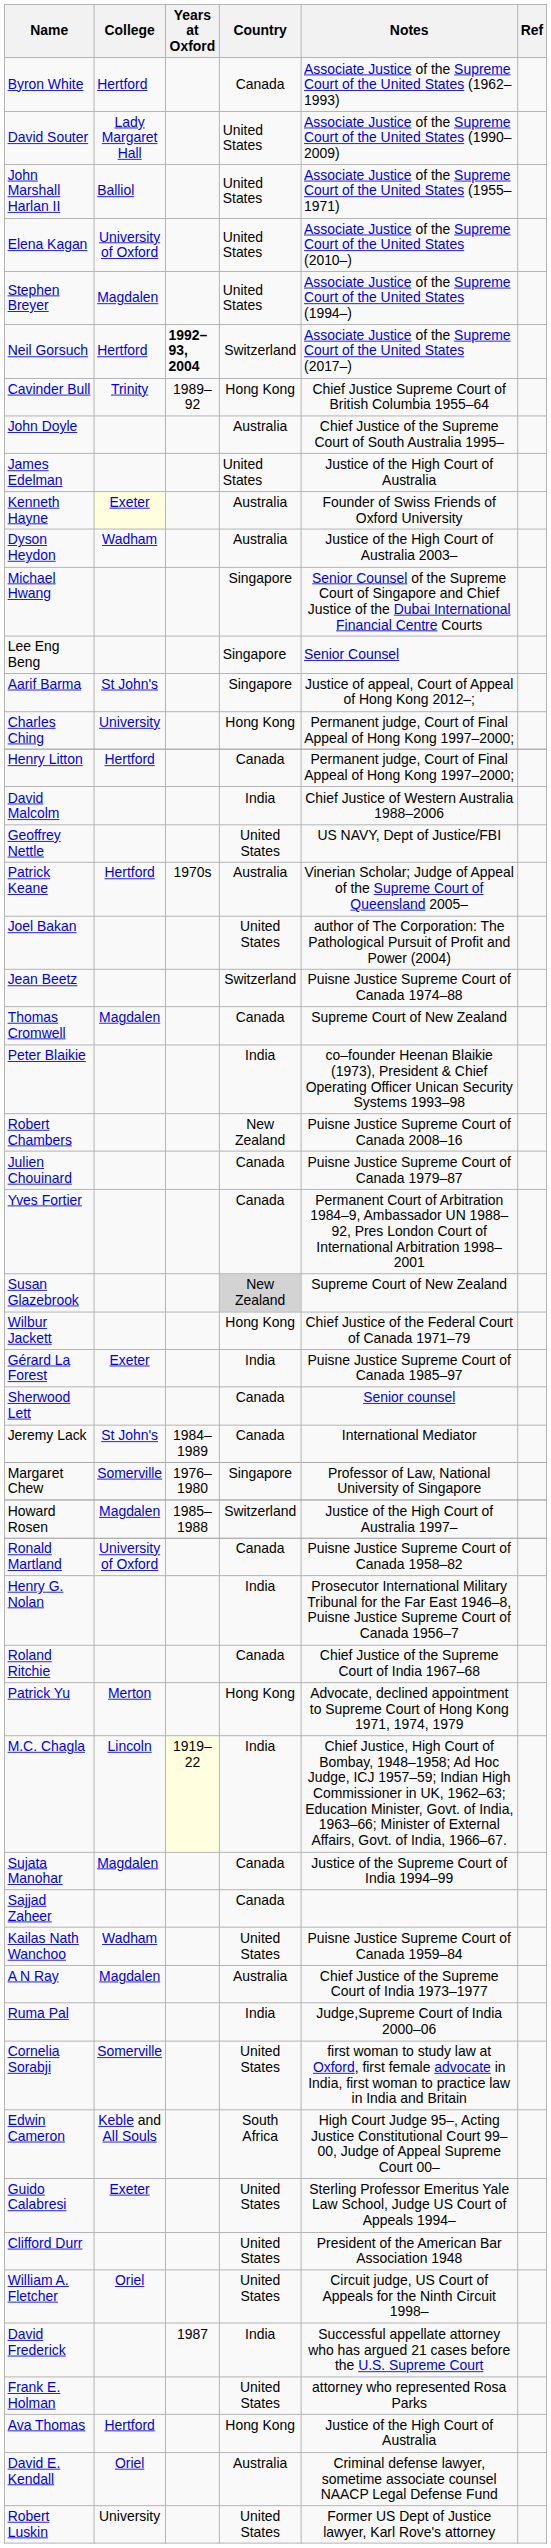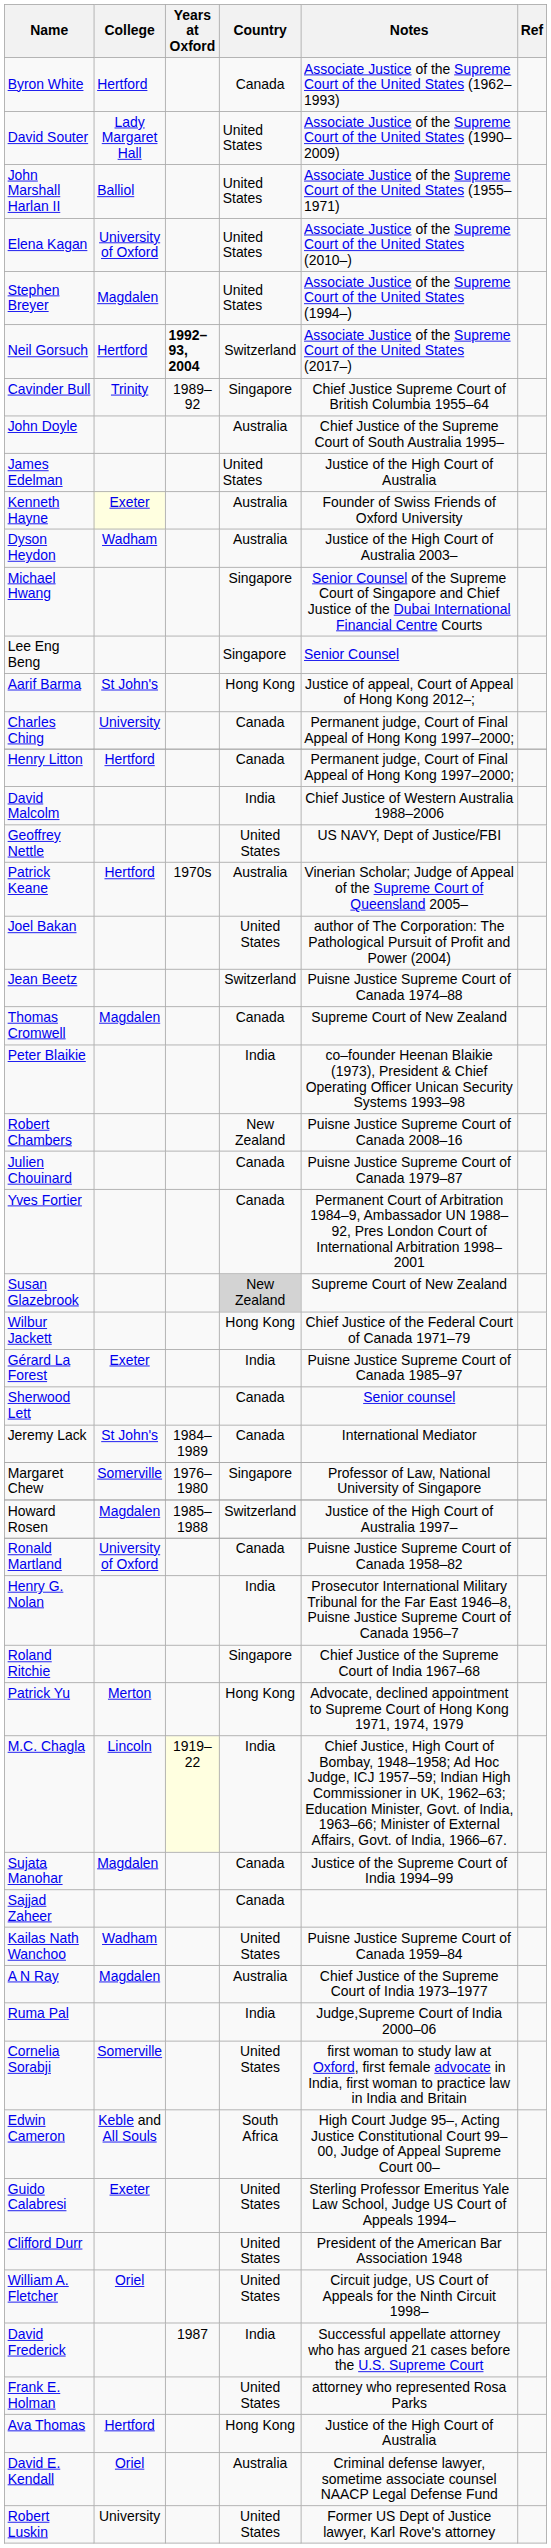 <table class="wikitable sortable" style="width:100%">
 <tr>
 <th width="*">Name</th>
 <th width="10%">College</th>
 <th width="10%">Years at Oxford</th>
 <th width="15%">Country</th>
 <th width="40%">Notes</th>
 <th width="*">Ref</th>
 </tr>
 <tr>
 <td><a href='#'>Byron White</a></td>
 <td><a href='#'>Hertford</a></td>
 <td></td>
 <td align="center">Canada</td>
 <td><a href='#'>Associate Justice</a> of the <a href='#'>Supreme Court of the United States</a> (1962–1993)</td>
 <td></td>
 </tr>
 <tr>
 <td><a href='#'>David Souter</a></td>
 <td align="center"><a href='#'>Lady Margaret Hall</a></td>
 <td></td>
 <td>United States</td>
 <td><a href='#'>Associate Justice</a> of the <a href='#'>Supreme Court of the United States</a> (1990–2009)</td>
 <td></td>
 </tr>
 <tr>
 <td><a href='#'>John Marshall Harlan II</a></td>
 <td><a href='#'>Balliol</a></td>
 <td></td>
 <td>United States</td>
 <td><a href='#'>Associate Justice</a> of the <a href='#'>Supreme Court of the United States</a> (1955–1971)</td>
 <td></td>
 </tr>
 <tr>
 <td><a href='#'>Elena Kagan</a></td>
 <td align="center"><a href='#'>University of Oxford</a></td>
 <td></td>
 <td>United States</td>
 <td><a href='#'>Associate Justice</a> of the <a href='#'>Supreme Court of the United States</a> (2010–)</td>
 <td></td>
 </tr>
 <tr>
 <td><a href='#'>Stephen Breyer</a></td>
 <td><a href='#'>Magdalen</a></td>
 <td></td>
 <td>United States</td>
 <td><a href='#'>Associate Justice</a> of the <a href='#'>Supreme Court of the United States</a> (1994–)</td>
 <td></td>
 </tr>
 <tr>
 <td><a href='#'>Neil Gorsuch</a></td>
 <td><a href='#'>Hertford</a></td>
 <td><strong>1992–93, 2004</strong></td>
 <td align="center">Switzerland</td>
 <td><a href='#'>Associate Justice</a> of the <a href='#'>Supreme Court of the United States</a> (2017–)</td>
 <td></td>
 </tr>
 <tr valign="top">
 <td><a href='#'>Cavinder Bull</a></td>
 <td align="center"><a href='#'>Trinity</a></td>
 <td align="center">1989–92</td>
-<td align="center">Hong Kong</td>
+<td align="center">Singapore</td>
 <td align="center">Chief Justice Supreme Court of British Columbia 1955–64</td>
 <td align="center"></td>
 </tr>
 <tr valign="top">
 <td><a href='#'>John Doyle</a></td>
 <td align="center"></td>
 <td align="center"></td>
 <td align="center">Australia</td>
 <td align="center">Chief Justice of the Supreme Court of South Australia 1995–</td>
 <td align="center"></td>
 </tr>
 <tr valign="top">
 <td><a href='#'>James Edelman</a></td>
 <td align="center"></td>
 <td align="center"></td>
 <td>United States</td>
 <td align="center">Justice of the High Court of Australia</td>
 <td align="center"></td>
 </tr>
 <tr valign="top">
 <td><a href='#'>Kenneth Hayne</a></td>
 <td align="center" style="background: lightyellow;"><a href='#'>Exeter</a></td>
 <td align="center"></td>
 <td align="center">Australia</td>
 <td align="center">Founder of Swiss Friends of Oxford University</td>
 <td align="center"></td>
 </tr>
 <tr valign="top">
 <td><a href='#'>Dyson Heydon</a></td>
 <td align="center"><a href='#'>Wadham</a></td>
 <td align="center"></td>
 <td align="center">Australia</td>
 <td align="center">Justice of the High Court of Australia 2003–</td>
 <td align="center"></td>
 </tr>
 <tr valign="top">
 <td><a href='#'>Michael Hwang</a></td>
 <td align="center"></td>
 <td align="center"></td>
 <td align="center">Singapore</td>
 <td align="center"><a href='#'>Senior Counsel</a> of the Supreme Court of Singapore and Chief Justice of the <a href='#'>Dubai International Financial Centre</a> Courts</td>
 <td align="center"></td>
 </tr>
 <tr>
 <td>Lee Eng Beng</td>
 <td></td>
 <td></td>
 <td>Singapore</td>
 <td><a href='#'>Senior Counsel</a></td>
 <td></td>
 </tr>
 <tr valign="top">
 <td><a href='#'>Aarif Barma</a></td>
 <td align="center"><a href='#'>St John's</a></td>
 <td align="center"></td>
-<td align="center">Singapore</td>
+<td align="center">Hong Kong</td>
 <td align="center">Justice of appeal, Court of Appeal of Hong Kong 2012–;</td>
 <td align="center"></td>
 </tr>
 <tr valign="top"|- valign="top">
 <td><a href='#'>Charles Ching</a></td>
 <td align="center"><a href='#'>University</a></td>
 <td align="center"></td>
-<td align="center">Hong Kong</td>
+<td align="center">Canada</td>
 <td align="center">Permanent judge, Court of Final Appeal of Hong Kong 1997–2000;</td>
 <td align="center"></td>
 </tr>
 <tr valign="top"|- valign="top">
 </tr>
 <tr valign="top"|- valign="top">
 <td><a href='#'>Henry Litton</a></td>
 <td align="center"><a href='#'>Hertford</a></td>
 <td align="center"></td>
 <td align="center">Canada</td>
 <td align="center">Permanent judge, Court of Final Appeal of Hong Kong 1997–2000;</td>
 <td align="center"></td>
 </tr>
 <tr valign="top"|- valign="top">
 <td><a href='#'>David Malcolm</a></td>
 <td align="center"></td>
 <td align="center"></td>
 <td align="center">India</td>
 <td align="center">Chief Justice of Western Australia 1988–2006</td>
 <td align="center"></td>
 </tr>
 <tr valign="top">
 <td><a href='#'>Geoffrey Nettle</a></td>
 <td align="center"></td>
 <td align="center"></td>
 <td align="center">United States</td>
 <td align="center">US NAVY, Dept of Justice/FBI</td>
 <td align="center"></td>
 </tr>
 <tr valign="top">
 <td><a href='#'>Patrick Keane</a></td>
 <td align="center"><a href='#'>Hertford</a></td>
 <td align="center">1970s</td>
 <td align="center">Australia</td>
 <td align="center">Vinerian Scholar; Judge of Appeal of the <a href='#'>Supreme Court of Queensland</a> 2005–</td>
 <td align="center"><br></td>
 </tr>
 <tr valign="top">
 <td><a href='#'>Joel Bakan</a></td>
 <td align="center"></td>
 <td align="center"></td>
 <td align="center">United States</td>
 <td align="center">author of The Corporation: The Pathological Pursuit of Profit and Power (2004)</td>
 <td align="center"></td>
 </tr>
 <tr valign="top">
 <td><a href='#'>Jean Beetz</a></td>
 <td align="center"></td>
 <td align="center"></td>
 <td align="center">Switzerland</td>
 <td align="center">Puisne Justice Supreme Court of Canada 1974–88</td>
 <td align="center"></td>
 </tr>
 <tr valign="top">
 <td><a href='#'>Thomas Cromwell</a></td>
 <td align="center"><a href='#'>Magdalen</a></td>
 <td align="center"></td>
 <td align="center">Canada</td>
 <td align="center">Supreme Court of New Zealand</td>
 <td align="center"></td>
 </tr>
 <tr valign="top">
 <td><a href='#'>Peter Blaikie</a></td>
 <td align="center"></td>
 <td align="center"></td>
 <td align="center">India</td>
 <td align="center">co–founder Heenan Blaikie (1973), President & Chief Operating Officer Unican Security Systems 1993–98</td>
 <td align="center"></td>
 </tr>
 <tr valign="top">
 <td><a href='#'>Robert Chambers</a></td>
 <td align="center"></td>
 <td align="center"></td>
 <td align="center">New Zealand</td>
 <td align="center">Puisne Justice Supreme Court of Canada 2008–16</td>
 <td align="center"></td>
 </tr>
 <tr valign="top">
 <td><a href='#'>Julien Chouinard</a></td>
 <td align="center"></td>
 <td align="center"></td>
 <td align="center">Canada</td>
 <td align="center">Puisne Justice Supreme Court of Canada 1979–87</td>
 <td align="center"></td>
 </tr>
 <tr valign="top">
 <td><a href='#'>Yves Fortier</a></td>
 <td align="center"></td>
 <td align="center"></td>
 <td align="center">Canada</td>
 <td align="center">Permanent Court of Arbitration 1984–9, Ambassador UN 1988–92, Pres London Court of International Arbitration 1998–2001</td>
 <td align="center"></td>
 </tr>
 <tr valign="top">
 <td><a href='#'>Susan Glazebrook</a></td>
 <td align="center"></td>
 <td align="center"></td>
 <td align="center" style="background: lightgrey;">New Zealand</td>
 <td align="center">Supreme Court of New Zealand</td>
 <td align="center"></td>
 </tr>
 <tr valign="top">
 <td><a href='#'>Wilbur Jackett</a></td>
 <td align="center"></td>
 <td align="center"></td>
 <td align="center">Hong Kong</td>
 <td align="center">Chief Justice of the Federal Court of Canada 1971–79</td>
 <td align="center"></td>
 </tr>
 <tr valign="top">
 <td><a href='#'>Gérard La Forest</a></td>
 <td align="center"><a href='#'>Exeter</a></td>
 <td align="center"></td>
 <td align="center">India</td>
 <td align="center">Puisne Justice Supreme Court of Canada 1985–97</td>
 <td align="center"></td>
 </tr>
 <tr valign="top">
 <td><a href='#'>Sherwood Lett</a></td>
 <td align="center"></td>
 <td align="center"></td>
 <td align="center">Canada</td>
 <td align="center"><a href='#'>Senior counsel</a></td>
 <td align="center"></td>
 </tr>
 <tr valign="top">
 <td>Jeremy Lack</td>
 <td align="center"><a href='#'>St John's</a></td>
 <td align="center">1984–1989</td>
 <td align="center">Canada</td>
 <td align="center">International Mediator</td>
 <td align="center"></td>
 </tr>
 <tr valign="top">
 </tr>
 <tr valign="top">
 <td>Margaret Chew</td>
 <td align="center"><a href='#'>Somerville</a></td>
 <td align="center">1976–1980</td>
 <td align="center">Singapore</td>
 <td align="center">Professor of Law, National University of Singapore</td>
 <td align="center"></td>
 </tr>
 <tr valign="top">
 </tr>
 <tr valign="top">
 <td>Howard Rosen</td>
 <td align="center"><a href='#'>Magdalen</a></td>
 <td align="center">1985–1988</td>
 <td align="center">Switzerland</td>
 <td align="center">Justice of the High Court of Australia 1997–</td>
 <td align="center"></td>
 </tr>
 <tr valign="top">
 </tr>
 <tr valign="top">
 <td><a href='#'>Ronald Martland</a></td>
 <td align="center"><a href='#'>University of Oxford</a></td>
 <td align="center"></td>
 <td align="center">Canada</td>
 <td align="center">Puisne Justice Supreme Court of Canada 1958–82</td>
 <td align="center"></td>
 </tr>
 <tr valign="top">
 <td><a href='#'>Henry G. Nolan</a></td>
 <td align="center"></td>
 <td align="center"></td>
 <td align="center">India</td>
 <td align="center">Prosecutor International Military Tribunal for the Far East 1946–8, Puisne Justice Supreme Court of Canada 1956–7</td>
 <td align="center"></td>
 </tr>
 <tr valign="top">
 <td><a href='#'>Roland Ritchie</a></td>
 <td align="center"></td>
 <td align="center"></td>
-<td align="center">Canada</td>
+<td align="center">Singapore</td>
 <td align="center">Chief Justice of the Supreme Court of India 1967–68</td>
 <td align="center"></td>
 </tr>
 <tr valign="top">
 <td><a href='#'>Patrick Yu</a></td>
 <td align="center"><a href='#'>Merton</a></td>
 <td align="center"></td>
 <td align="center">Hong Kong</td>
 <td align="center">Advocate, declined appointment to Supreme Court of Hong Kong 1971, 1974, 1979</td>
 <td align="center"><br></td>
 </tr>
 <tr valign="top">
 <td><a href='#'>M.C. Chagla</a></td>
 <td align="center"><a href='#'>Lincoln</a></td>
 <td align="center" style="background: lightyellow;">1919–22</td>
 <td align="center">India</td>
 <td align="center">Chief Justice, High Court of Bombay, 1948–1958; Ad Hoc Judge, ICJ 1957–59; Indian High Commissioner in UK, 1962–63; Education Minister, Govt. of India, 1963–66; Minister of External Affairs, Govt. of India, 1966–67.</td>
 <td align="center"><br></td>
 </tr>
 <tr valign="top">
 <td><a href='#'>Sujata Manohar</a></td>
 <td><a href='#'>Magdalen</a></td>
 <td align="center"></td>
 <td align="center">Canada</td>
 <td align="center">Justice of the Supreme Court of India 1994–99</td>
 <td align="center"></td>
 </tr>
 <tr valign="top">
 <td><a href='#'>Sajjad Zaheer</a></td>
 <td align="center"></td>
 <td align="center"></td>
 <td align="center">Canada</td>
 <td align="center"></td>
 <td align="center"></td>
 </tr>
 <tr valign="top">
 <td><a href='#'>Kailas Nath Wanchoo</a></td>
 <td align="center"><a href='#'>Wadham</a></td>
 <td align="center"></td>
 <td align="center">United States</td>
 <td align="center">Puisne Justice Supreme Court of Canada 1959–84</td>
 <td align="center"></td>
 </tr>
 <tr valign="top">
 <td><a href='#'>A N Ray</a></td>
 <td align="center"><a href='#'>Magdalen</a></td>
 <td align="center"></td>
 <td align="center">Australia</td>
 <td align="center">Chief Justice of the Supreme Court of India 1973–1977</td>
 <td align="center"></td>
 </tr>
 <tr valign="top">
 <td><a href='#'>Ruma Pal</a></td>
 <td align="center"></td>
 <td align="center"></td>
 <td align="center">India</td>
 <td align="center">Judge,Supreme Court of India 2000–06</td>
 <td align="center"><br></td>
 </tr>
 <tr valign="top">
 <td><a href='#'>Cornelia Sorabji</a></td>
 <td align="center"><a href='#'>Somerville</a></td>
 <td align="center"></td>
 <td align="center">United States</td>
 <td align="center">first woman to study law at <a href='#'>Oxford</a>, first female <a href='#'>advocate</a> in India, first woman to practice law in India and Britain</td>
 <td align="center"></td>
 </tr>
 <tr valign="top">
 <td><a href='#'>Edwin Cameron</a></td>
 <td align="center"><a href='#'>Keble</a> and <a href='#'>All Souls</a></td>
 <td align="center"></td>
 <td align="center">South Africa</td>
 <td align="center">High Court Judge 95–, Acting Justice Constitutional Court 99–00, Judge of Appeal Supreme Court 00–</td>
 <td align="center"></td>
 </tr>
 <tr valign="top">
 <td><a href='#'>Guido Calabresi</a></td>
 <td align="center"><a href='#'>Exeter</a></td>
 <td align="center"></td>
 <td align="center">United States</td>
 <td align="center">Sterling Professor Emeritus Yale Law School, Judge US Court of Appeals 1994–</td>
 <td align="center"></td>
 </tr>
 <tr valign="top">
 <td><a href='#'>Clifford Durr</a></td>
 <td align="center"></td>
 <td align="center"></td>
 <td align="center">United States</td>
 <td align="center">President of the American Bar Association 1948</td>
 <td align="center"></td>
 </tr>
 <tr valign="top">
 <td><a href='#'>William A. Fletcher</a></td>
 <td align="center"><a href='#'>Oriel</a></td>
 <td align="center"></td>
 <td align="center">United States</td>
 <td align="center">Circuit judge, US Court of Appeals for the Ninth Circuit 1998–</td>
 <td align="center"></td>
 </tr>
 <tr valign="top">
 <td><a href='#'>David Frederick</a></td>
 <td align="center"></td>
 <td align="center">1987</td>
 <td align="center">India</td>
 <td align="center">Successful appellate attorney who has argued 21 cases before the <a href='#'>U.S. Supreme Court</a></td>
 <td align="center"></td>
 </tr>
 <tr valign="top">
 <td><a href='#'>Frank E. Holman</a></td>
 <td align="center"></td>
 <td align="center"></td>
 <td align="center">United States</td>
 <td align="center">attorney who represented Rosa Parks</td>
 <td align="center"></td>
 </tr>
 <tr valign="top">
 <td><a href='#'>Ava Thomas</a></td>
 <td align="center"><a href='#'>Hertford</a></td>
 <td align="center"></td>
 <td align="center">Hong Kong</td>
 <td align="center">Justice of the High Court of Australia</td>
 <td align="center"></td>
 </tr>
 <tr valign="top">
 <td><a href='#'>David E. Kendall</a></td>
 <td align="center"><a href='#'>Oriel</a></td>
 <td align="center"></td>
 <td align="center">Australia</td>
 <td align="center">Criminal defense lawyer, sometime associate counsel NAACP Legal Defense Fund</td>
 <td align="center"></td>
 </tr>
 <tr valign="top">
 <td><a href='#'>Robert Luskin</a></td>
 <td align="center">University</td>
 <td align="center"></td>
 <td align="center">United States</td>
 <td align="center">Former US Dept of Justice lawyer, Karl Rove's attorney</td>
 <td align="center"></td>
 </tr>
 </table>
